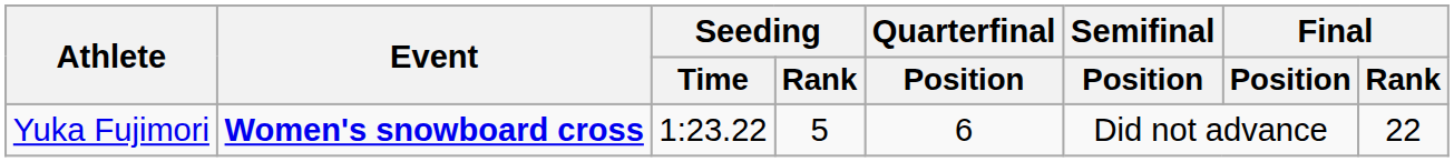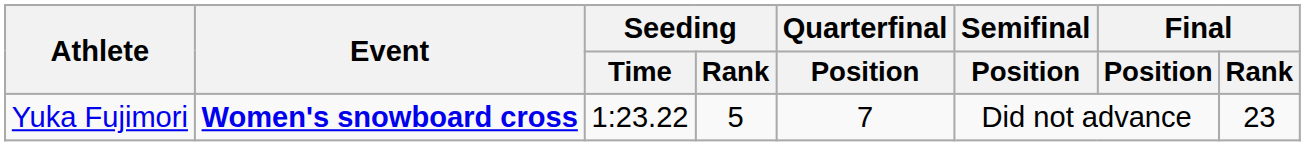 <table class="wikitable" style="font-size:90%">
 <tr>
 <th rowspan="2">Athlete</th>
 <th rowspan="2">Event</th>
 <th colspan="2">Seeding</th>
 <th>Quarterfinal</th>
 <th>Semifinal</th>
 <th colspan=2>Final</th>
 </tr>
 <tr style="font-size:95%">
 <th>Time</th>
 <th>Rank</th>
 <th>Position</th>
 <th>Position</th>
 <th>Position</th>
 <th>Rank</th>
 </tr>
 <tr align=center>
 <td align=left><a href='#'>Yuka Fujimori</a></td>
 <td align=left><strong><a href='#'>Women's snowboard cross</a></strong></td>
 <td>1:23.22</td>
 <td>5</td>
-<td>6</td>
+<td>7</td>
 <td colspan=2>Did not advance</td>
-<td>22</td>
+<td>23</td>
 </tr>
 </table>
